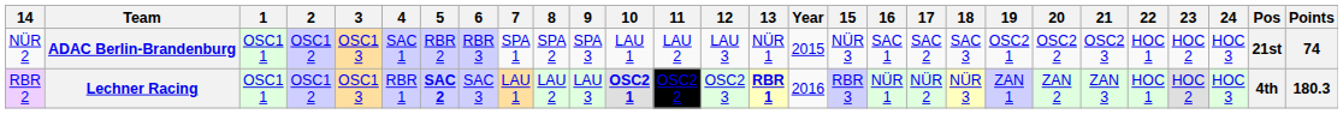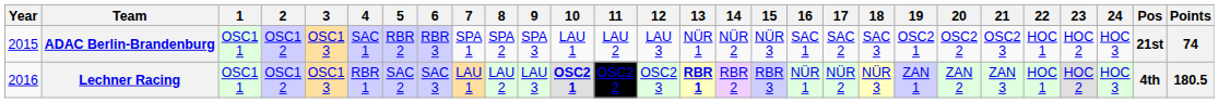 <table class="wikitable" style="text-align:center; font-size:85%">
 <tr>
-<th>14</th>
+<th>Year</th>
 <th>Team</th>
 <th>1</th>
 <th>2</th>
 <th>3</th>
 <th>4</th>
 <th>5</th>
 <th>6</th>
 <th>7</th>
 <th>8</th>
 <th>9</th>
 <th>10</th>
 <th>11</th>
 <th>12</th>
 <th>13</th>
-<th>Year</th>
+<th>14</th>
 <th>15</th>
 <th>16</th>
 <th>17</th>
 <th>18</th>
 <th>19</th>
 <th>20</th>
 <th>21</th>
 <th>22</th>
 <th>23</th>
 <th>24</th>
 <th>Pos</th>
 <th>Points</th>
 </tr>
 <tr>
-<td style="background:#;"><a href='#'>NÜR<br>2</a></td>
+<td><a href='#'>2015</a></td>
 <th nowrap><a href='#'>ADAC Berlin-Brandenburg</a></th>
 <td style="background:#DFFFDF;"><a href='#'>OSC1<br>1</a><br></td>
 <td style="background:#CFCFFF;"><a href='#'>OSC1<br>2</a><br></td>
 <td style="background:#FFDF9F;"><a href='#'>OSC1<br>3</a><br></td>
 <td style="background:#CFCFFF;"><a href='#'>SAC<br>1</a><br></td>
 <td style="background:#CFCFFF;"><a href='#'>RBR<br>2</a><br></td>
 <td style="background:#CFCFFF;"><a href='#'>RBR<br>3</a><br></td>
 <td style="background:#;"><a href='#'>SPA<br>1</a></td>
 <td style="background:#;"><a href='#'>SPA<br>2</a></td>
 <td style="background:#;"><a href='#'>SPA<br>3</a></td>
 <td style="background:#;"><a href='#'>LAU<br>1</a></td>
 <td style="background:#;"><a href='#'>LAU<br>2</a></td>
 <td style="background:#;"><a href='#'>LAU<br>3</a></td>
 <td style="background:#;"><a href='#'>NÜR<br>1</a></td>
-<td><a href='#'>2015</a></td>
+<td style="background:#;"><a href='#'>NÜR<br>2</a></td>
 <td style="background:#;"><a href='#'>NÜR<br>3</a></td>
 <td style="background:#;"><a href='#'>SAC<br>1</a></td>
 <td style="background:#;"><a href='#'>SAC<br>2</a></td>
 <td style="background:#;"><a href='#'>SAC<br>3</a></td>
 <td style="background:#;"><a href='#'>OSC2<br>1</a></td>
 <td style="background:#;"><a href='#'>OSC2<br>2</a></td>
 <td style="background:#;"><a href='#'>OSC2<br>3</a></td>
 <td style="background:#;"><a href='#'>HOC<br>1</a></td>
 <td style="background:#;"><a href='#'>HOC<br>2</a></td>
 <td style="background:#;"><a href='#'>HOC<br>3</a></td>
 <th>21st</th>
 <th>74</th>
 </tr>
 <tr>
-<td style="background:#EFCFFF;"><a href='#'>RBR<br>2</a><br></td>
+<td><a href='#'>2016</a></td>
 <th nowrap><a href='#'>Lechner Racing</a></th>
 <td style="background:#DFFFDF;"><a href='#'>OSC1<br>1</a><br></td>
 <td style="background:#CFCFFF;"><a href='#'>OSC1<br>2</a><br></td>
 <td style="background:#FFDF9F;"><a href='#'>OSC1<br>3</a><br></td>
 <td style="background:#CFCFFF;"><a href='#'>RBR<br>1</a><br></td>
-<td style="background:#CFCFFF;"><strong><a href='#'>SAC<br>2</a><br></strong></td>
+<td style="background:#CFCFFF;"><a href='#'>SAC<br>2</a><br></td>
 <td style="background:#CFCFFF;"><a href='#'>SAC<br>3</a><br></td>
 <td style="background:#FFDF9F;"><a href='#'>LAU<br>1</a><br></td>
 <td style="background:#DFFFDF;"><a href='#'>LAU<br>2</a><br></td>
 <td style="background:#DFFFDF;"><a href='#'>LAU<br>3</a><br></td>
 <td style="background:#DFDFDF;"><strong><a href='#'>OSC2<br>1</a></strong><br></td>
 <td style="background:#000000;color:white"><a href='#'><span>OSC2<br>2</span></a><br></td>
 <td style="background:#DFFFDF;"><a href='#'>OSC2<br>3</a><br></td>
 <td style="background:#FFFFBF;"><strong><a href='#'>RBR<br>1</a></strong><br></td>
-<td><a href='#'>2016</a></td>
+<td style="background:#EFCFFF;"><a href='#'>RBR<br>2</a><br></td>
 <td style="background:#CFCFFF;"><a href='#'>RBR<br>3</a><br></td>
 <td style="background:#DFFFDF;"><a href='#'>NÜR<br>1</a><br></td>
 <td style="background:#DFFFDF;"><a href='#'>NÜR<br>2</a><br></td>
 <td style="background:#FFFFBF;"><a href='#'>NÜR<br>3</a><br></td>
 <td style="background:#CFCFFF;"><a href='#'>ZAN<br>1</a><br></td>
 <td style="background:#DFFFDF;"><a href='#'>ZAN<br>2</a><br></td>
 <td style="background:#DFFFDF;"><a href='#'>ZAN<br>3</a><br></td>
 <td style="background:#DFFFDF;"><a href='#'>HOC<br>1</a><br></td>
 <td style="background:#DFDFDF;"><a href='#'>HOC<br>2</a><br></td>
 <td style="background:#DFFFDF;"><a href='#'>HOC<br>3</a><br></td>
 <th>4th</th>
-<th>180.3</th>
+<th>180.5</th>
 </tr>
 </table>
